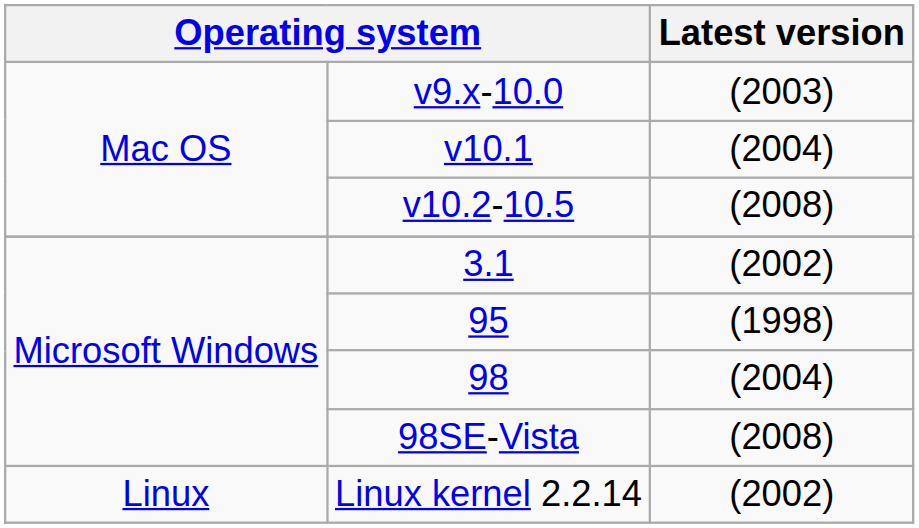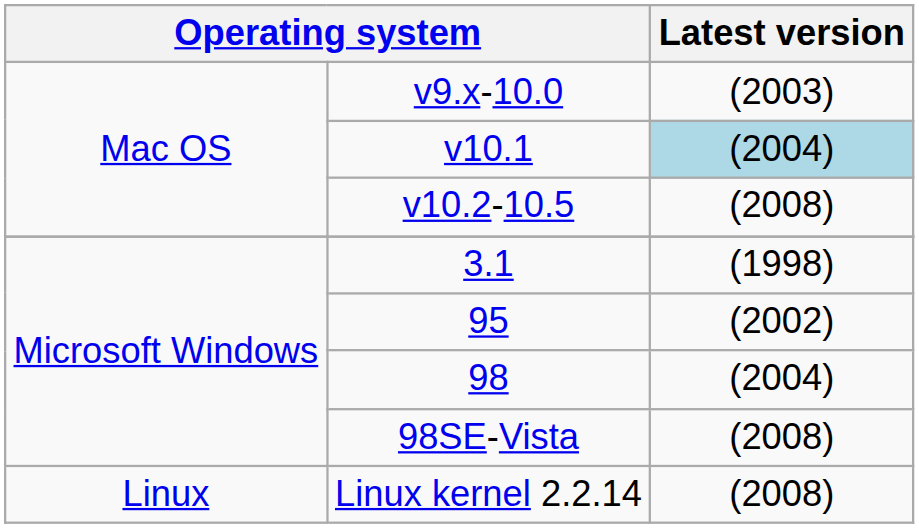 <table class ="wikitable sortable" style="text-align:center">
 <tr>
 <th colspan="2"><a href='#'>Operating system</a></th>
 <th>Latest version</th>
 </tr>
 <tr>
 <td rowspan="3"><a href='#'>Mac OS</a></td>
 <td><a href='#'>v9.x</a>-<a href='#'>10.0</a></td>
 <td> (2003)</td>
 </tr>
 <tr>
 <td><a href='#'>v10.1</a></td>
-<td> (2004)</td>
+<td style="background: lightblue;"> (2004)</td>
 </tr>
 <tr>
 <td><a href='#'>v10.2</a>-<a href='#'>10.5</a></td>
 <td> (2008)</td>
 </tr>
 <tr>
 </tr>
 <tr>
 <td rowspan="4"><a href='#'>Microsoft Windows</a></td>
 <td><a href='#'>3.1</a></td>
-<td> (2002)</td>
+<td> (1998)</td>
 </tr>
 <tr>
 <td><a href='#'>95</a></td>
-<td> (1998)</td>
+<td> (2002)</td>
 </tr>
 <tr>
 <td><a href='#'>98</a></td>
 <td> (2004)</td>
 </tr>
 <tr>
 <td><a href='#'>98SE</a>-<a href='#'>Vista</a></td>
 <td> (2008)</td>
 </tr>
 <tr>
 <td><a href='#'>Linux</a></td>
 <td><a href='#'>Linux kernel</a> 2.2.14</td>
-<td> (2002)</td>
+<td> (2008)</td>
 </tr>
 </table>
